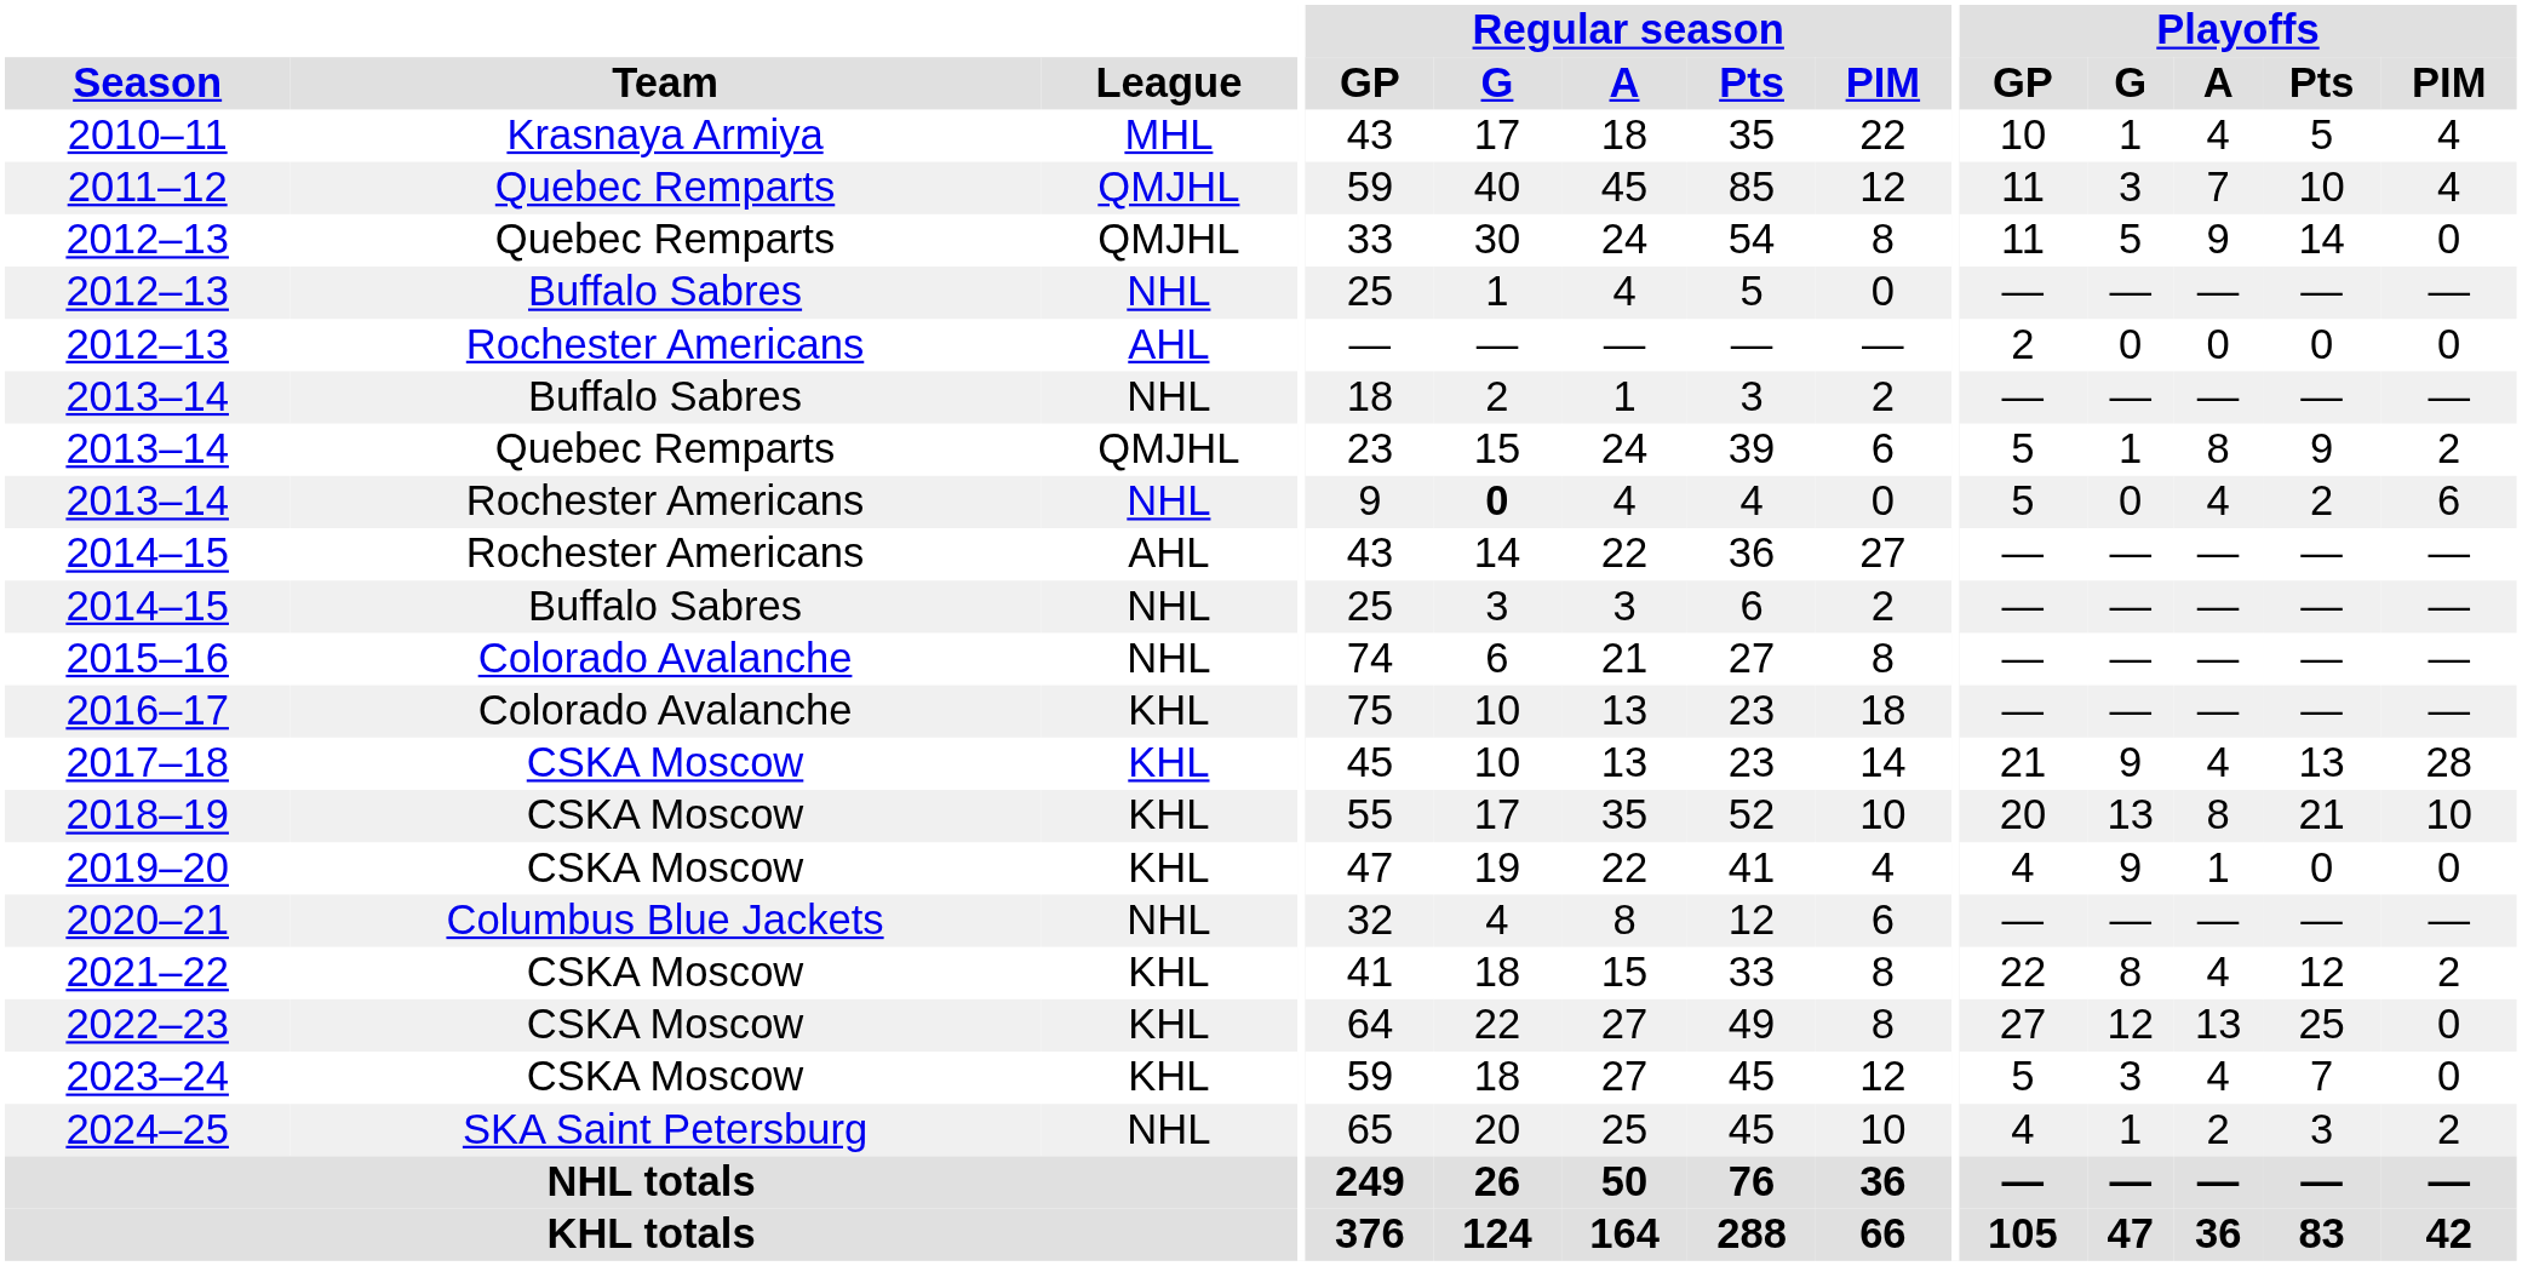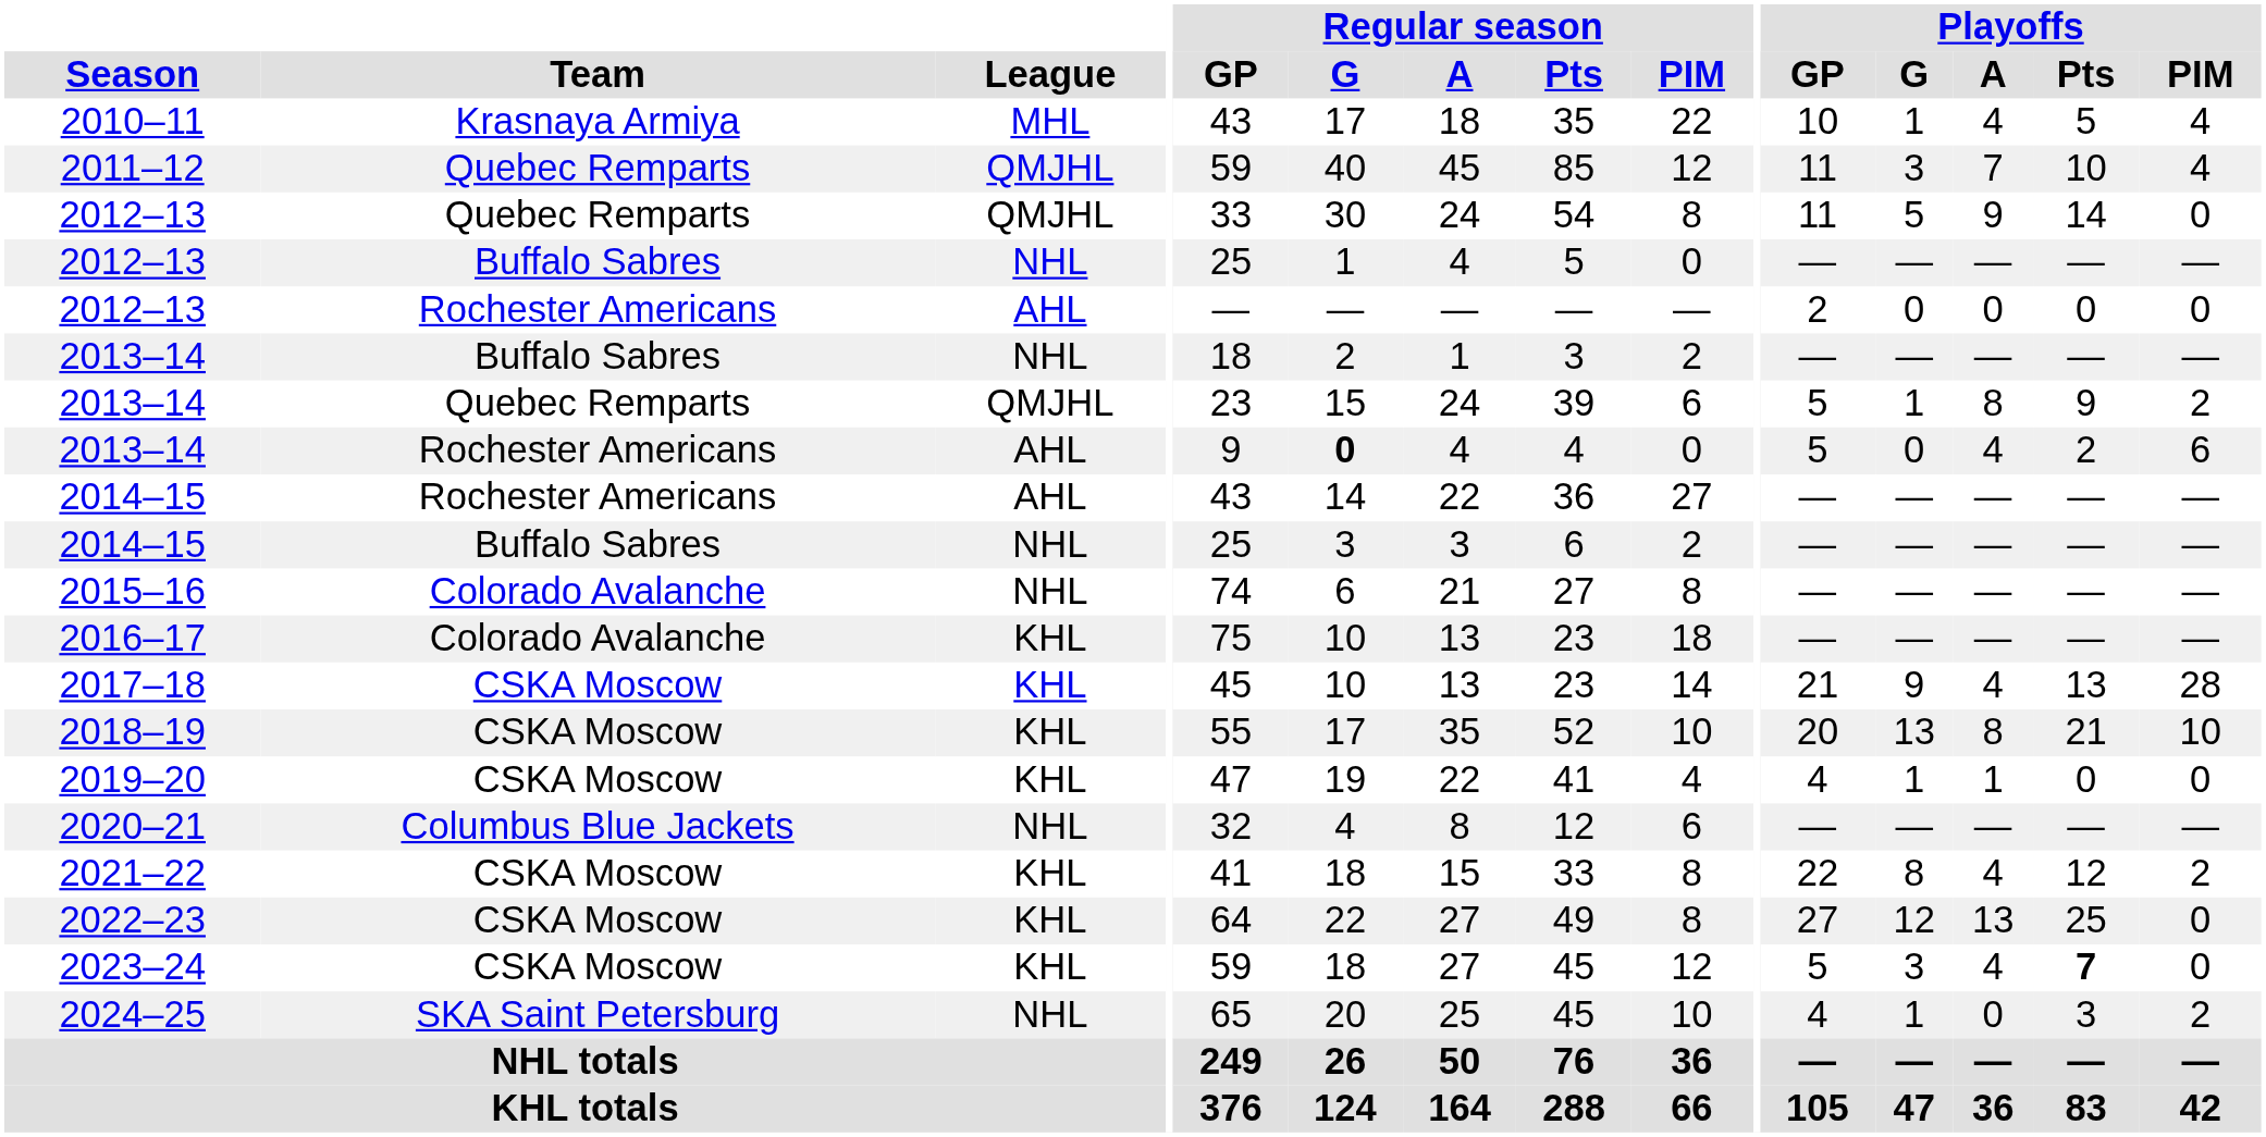 <table border="0" cellpadding="1" cellspacing="0" style="text-align:center; width:60em">
 <tr bgcolor="#e0e0e0">
 <th colspan="3"  bgcolor="#ffffff"></th>
 <th rowspan="99" bgcolor="#ffffff"></th>
 <th colspan="5"><a href='#'>Regular season</a></th>
 <th rowspan="99" bgcolor="#ffffff"></th>
 <th colspan="5"><a href='#'>Playoffs</a></th>
 </tr>
 <tr bgcolor="#e0e0e0">
 <th><a href='#'>Season</a></th>
 <th>Team</th>
 <th>League</th>
 <th>GP</th>
 <th><a href='#'>G</a></th>
 <th><a href='#'>A</a></th>
 <th><a href='#'>Pts</a></th>
 <th><a href='#'>PIM</a></th>
 <th>GP</th>
 <th>G</th>
 <th>A</th>
 <th>Pts</th>
 <th>PIM</th>
 </tr>
 <tr>
 <td><a href='#'>2010–11</a></td>
 <td><a href='#'>Krasnaya Armiya</a></td>
 <td><a href='#'>MHL</a></td>
 <td>43</td>
 <td>17</td>
 <td>18</td>
 <td>35</td>
 <td>22</td>
 <td>10</td>
 <td>1</td>
 <td>4</td>
 <td>5</td>
 <td>4</td>
 </tr>
 <tr bgcolor="#f0f0f0">
 <td><a href='#'>2011–12</a></td>
 <td><a href='#'>Quebec Remparts</a></td>
 <td><a href='#'>QMJHL</a></td>
 <td>59</td>
 <td>40</td>
 <td>45</td>
 <td>85</td>
 <td>12</td>
 <td>11</td>
 <td>3</td>
 <td>7</td>
 <td>10</td>
 <td>4</td>
 </tr>
 <tr>
 <td><a href='#'>2012–13</a></td>
 <td>Quebec Remparts</td>
 <td>QMJHL</td>
 <td>33</td>
 <td>30</td>
 <td>24</td>
 <td>54</td>
 <td>8</td>
 <td>11</td>
 <td>5</td>
 <td>9</td>
 <td>14</td>
 <td>0</td>
 </tr>
 <tr bgcolor="#f0f0f0">
 <td><a href='#'>2012–13</a></td>
 <td><a href='#'>Buffalo Sabres</a></td>
 <td><a href='#'>NHL</a></td>
 <td>25</td>
 <td>1</td>
 <td>4</td>
 <td>5</td>
 <td>0</td>
 <td>—</td>
 <td>—</td>
 <td>—</td>
 <td>—</td>
 <td>—</td>
 </tr>
 <tr>
 <td><a href='#'>2012–13</a></td>
 <td><a href='#'>Rochester Americans</a></td>
 <td><a href='#'>AHL</a></td>
 <td>—</td>
 <td>—</td>
 <td>—</td>
 <td>—</td>
 <td>—</td>
 <td>2</td>
 <td>0</td>
 <td>0</td>
 <td>0</td>
 <td>0</td>
 </tr>
 <tr bgcolor="#f0f0f0">
 <td><a href='#'>2013–14</a></td>
 <td>Buffalo Sabres</td>
 <td>NHL</td>
 <td>18</td>
 <td>2</td>
 <td>1</td>
 <td>3</td>
 <td>2</td>
 <td>—</td>
 <td>—</td>
 <td>—</td>
 <td>—</td>
 <td>—</td>
 </tr>
 <tr>
 <td><a href='#'>2013–14</a></td>
 <td>Quebec Remparts</td>
 <td>QMJHL</td>
 <td>23</td>
 <td>15</td>
 <td>24</td>
 <td>39</td>
 <td>6</td>
 <td>5</td>
 <td>1</td>
 <td>8</td>
 <td>9</td>
 <td>2</td>
 </tr>
 <tr bgcolor="#f0f0f0">
 <td><a href='#'>2013–14</a></td>
 <td>Rochester Americans</td>
-<td><a href='#'>NHL</a></td>
+<td>AHL</td>
 <td>9</td>
 <td><strong>0</strong></td>
 <td>4</td>
 <td>4</td>
 <td>0</td>
 <td>5</td>
 <td>0</td>
 <td>4</td>
 <td>2</td>
 <td>6</td>
 </tr>
 <tr>
 <td><a href='#'>2014–15</a></td>
 <td>Rochester Americans</td>
 <td>AHL</td>
 <td>43</td>
 <td>14</td>
 <td>22</td>
 <td>36</td>
 <td>27</td>
 <td>—</td>
 <td>—</td>
 <td>—</td>
 <td>—</td>
 <td>—</td>
 </tr>
 <tr bgcolor="#f0f0f0">
 <td><a href='#'>2014–15</a></td>
 <td>Buffalo Sabres</td>
 <td>NHL</td>
 <td>25</td>
 <td>3</td>
 <td>3</td>
 <td>6</td>
 <td>2</td>
 <td>—</td>
 <td>—</td>
 <td>—</td>
 <td>—</td>
 <td>—</td>
 </tr>
 <tr>
 <td><a href='#'>2015–16</a></td>
 <td><a href='#'>Colorado Avalanche</a></td>
 <td>NHL</td>
 <td>74</td>
 <td>6</td>
 <td>21</td>
 <td>27</td>
 <td>8</td>
 <td>—</td>
 <td>—</td>
 <td>—</td>
 <td>—</td>
 <td>—</td>
 </tr>
 <tr bgcolor="#f0f0f0">
 <td><a href='#'>2016–17</a></td>
 <td>Colorado Avalanche</td>
 <td>KHL</td>
 <td>75</td>
 <td>10</td>
 <td>13</td>
 <td>23</td>
 <td>18</td>
 <td>—</td>
 <td>—</td>
 <td>—</td>
 <td>—</td>
 <td>—</td>
 </tr>
 <tr>
 <td><a href='#'>2017–18</a></td>
 <td><a href='#'>CSKA Moscow</a></td>
 <td><a href='#'>KHL</a></td>
 <td>45</td>
 <td>10</td>
 <td>13</td>
 <td>23</td>
 <td>14</td>
 <td>21</td>
 <td>9</td>
 <td>4</td>
 <td>13</td>
 <td>28</td>
 </tr>
 <tr bgcolor="#f0f0f0">
 <td><a href='#'>2018–19</a></td>
 <td>CSKA Moscow</td>
 <td>KHL</td>
 <td>55</td>
 <td>17</td>
 <td>35</td>
 <td>52</td>
 <td>10</td>
 <td>20</td>
 <td>13</td>
 <td>8</td>
 <td>21</td>
 <td>10</td>
 </tr>
 <tr>
 <td><a href='#'>2019–20</a></td>
 <td>CSKA Moscow</td>
 <td>KHL</td>
 <td>47</td>
 <td>19</td>
 <td>22</td>
 <td>41</td>
 <td>4</td>
 <td>4</td>
-<td>9</td>
+<td>1</td>
 <td>1</td>
 <td>0</td>
 <td>0</td>
 </tr>
 <tr bgcolor="#f0f0f0">
 <td><a href='#'>2020–21</a></td>
 <td><a href='#'>Columbus Blue Jackets</a></td>
 <td>NHL</td>
 <td>32</td>
 <td>4</td>
 <td>8</td>
 <td>12</td>
 <td>6</td>
 <td>—</td>
 <td>—</td>
 <td>—</td>
 <td>—</td>
 <td>—</td>
 </tr>
 <tr>
 <td><a href='#'>2021–22</a></td>
 <td>CSKA Moscow</td>
 <td>KHL</td>
 <td>41</td>
 <td>18</td>
 <td>15</td>
 <td>33</td>
 <td>8</td>
 <td>22</td>
 <td>8</td>
 <td>4</td>
 <td>12</td>
 <td>2</td>
 </tr>
 <tr bgcolor="#f0f0f0">
 <td><a href='#'>2022–23</a></td>
 <td>CSKA Moscow</td>
 <td>KHL</td>
 <td>64</td>
 <td>22</td>
 <td>27</td>
 <td>49</td>
 <td>8</td>
 <td>27</td>
 <td>12</td>
 <td>13</td>
 <td>25</td>
 <td>0</td>
 </tr>
 <tr>
 <td><a href='#'>2023–24</a></td>
 <td>CSKA Moscow</td>
 <td>KHL</td>
 <td>59</td>
 <td>18</td>
 <td>27</td>
 <td>45</td>
 <td>12</td>
 <td>5</td>
 <td>3</td>
 <td>4</td>
-<td>7</td>
+<td><strong>7</strong></td>
 <td>0</td>
 </tr>
 <tr bgcolor="#f0f0f0">
 <td><a href='#'>2024–25</a></td>
 <td><a href='#'>SKA Saint Petersburg</a></td>
 <td>NHL</td>
 <td>65</td>
 <td>20</td>
 <td>25</td>
 <td>45</td>
 <td>10</td>
 <td>4</td>
 <td>1</td>
-<td>2</td>
+<td>0</td>
 <td>3</td>
 <td>2</td>
 </tr>
 <tr style="background:#e0e0e0;">
 <th colspan="3">NHL totals</th>
 <th>249</th>
 <th>26</th>
 <th>50</th>
 <th>76</th>
 <th>36</th>
 <th>—</th>
 <th>—</th>
 <th>—</th>
 <th>—</th>
 <th>—</th>
 </tr>
 <tr style="background:#e0e0e0;">
 <th colspan="3">KHL totals</th>
 <th>376</th>
 <th>124</th>
 <th>164</th>
 <th>288</th>
 <th>66</th>
 <th>105</th>
 <th>47</th>
 <th>36</th>
 <th>83</th>
 <th>42</th>
 </tr>
 </table>
